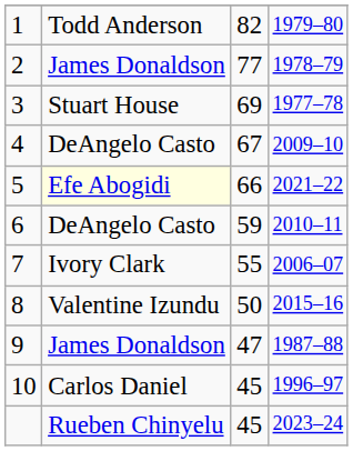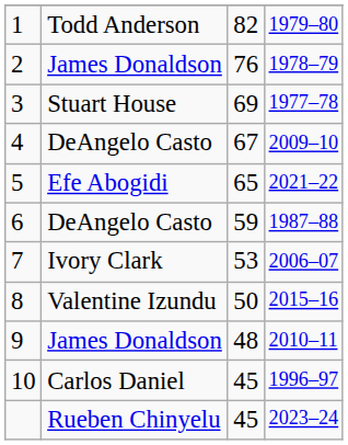 <table class="wikitable">
 <tr>
 </tr>
 <tr>
 <td>1</td>
 <td>Todd Anderson</td>
 <td>82</td>
 <td style="font-size:80%;"><a href='#'>1979–80</a></td>
 </tr>
 <tr>
 <td>2</td>
 <td><a href='#'>James Donaldson</a></td>
-<td>77</td>
+<td>76</td>
 <td style="font-size:80%;"><a href='#'>1978–79</a></td>
 </tr>
 <tr>
 <td>3</td>
 <td>Stuart House</td>
 <td>69</td>
 <td style="font-size:80%;"><a href='#'>1977–78</a></td>
 </tr>
 <tr>
 <td>4</td>
 <td>DeAngelo Casto</td>
 <td>67</td>
 <td style="font-size:80%;"><a href='#'>2009–10</a></td>
 </tr>
 <tr>
 <td>5</td>
-<td style="background: lightyellow;"><a href='#'>Efe Abogidi</a></td>
-<td>66</td>
+<td><a href='#'>Efe Abogidi</a></td>
+<td>65</td>
 <td style="font-size:80%;"><a href='#'>2021–22</a></td>
 </tr>
 <tr>
 <td>6</td>
 <td>DeAngelo Casto</td>
 <td>59</td>
-<td style="font-size:80%;"><a href='#'>2010–11</a></td>
+<td style="font-size:80%;"><a href='#'>1987–88</a></td>
 </tr>
 <tr>
 <td>7</td>
 <td>Ivory Clark</td>
-<td>55</td>
+<td>53</td>
 <td style="font-size:80%;"><a href='#'>2006–07</a></td>
 </tr>
 <tr>
 <td>8</td>
 <td>Valentine Izundu</td>
 <td>50</td>
 <td style="font-size:80%;"><a href='#'>2015–16</a></td>
 </tr>
 <tr>
 <td>9</td>
 <td><a href='#'>James Donaldson</a></td>
-<td>47</td>
-<td style="font-size:80%;"><a href='#'>1987–88</a></td>
+<td>48</td>
+<td style="font-size:80%;"><a href='#'>2010–11</a></td>
 </tr>
 <tr>
 <td>10</td>
 <td>Carlos Daniel</td>
 <td>45</td>
 <td style="font-size:80%;"><a href='#'>1996–97</a></td>
 </tr>
 <tr>
 <td></td>
 <td><a href='#'>Rueben Chinyelu</a></td>
 <td>45</td>
 <td style="font-size:80%;"><a href='#'>2023–24</a></td>
 </tr>
 </table>
